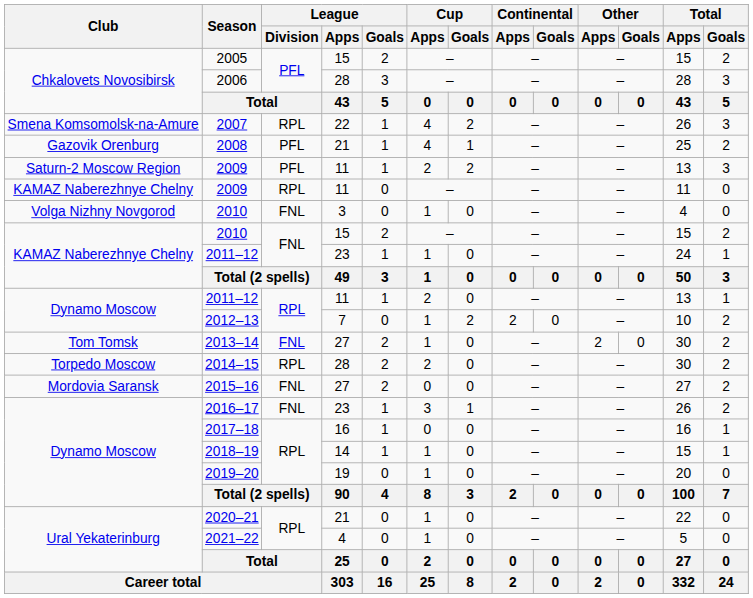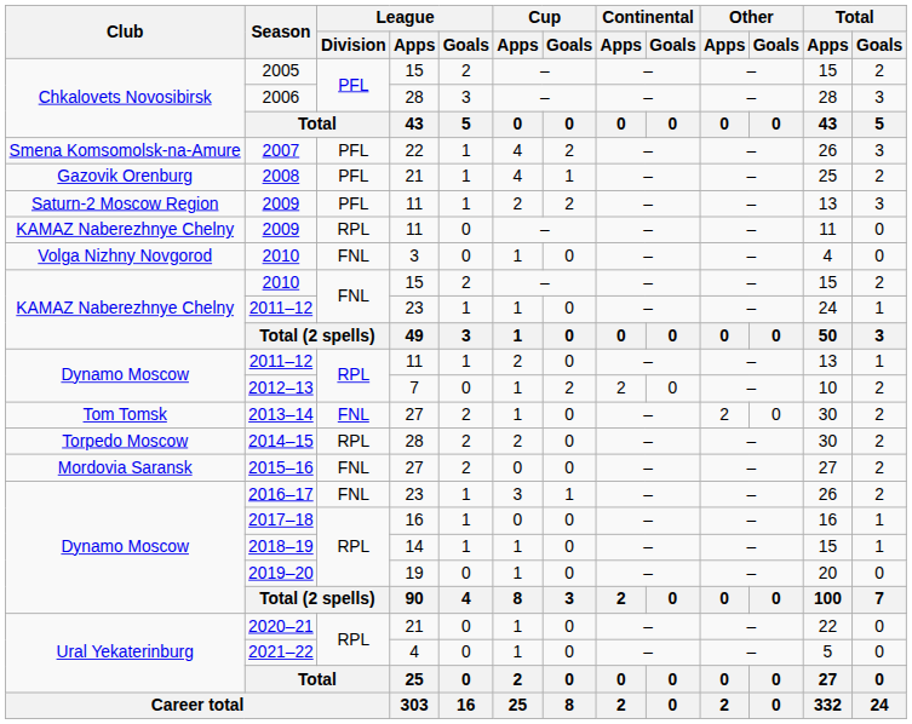 <table class="wikitable" style="text-align: center;">
 <tr>
 <th rowspan=2>Club</th>
 <th rowspan=2>Season</th>
 <th colspan=3>League</th>
 <th colspan=2>Cup</th>
 <th colspan=2>Continental</th>
 <th colspan=2>Other</th>
 <th colspan=2>Total</th>
 </tr>
 <tr>
 <th>Division</th>
 <th>Apps</th>
 <th>Goals</th>
 <th>Apps</th>
 <th>Goals</th>
 <th>Apps</th>
 <th>Goals</th>
 <th>Apps</th>
 <th>Goals</th>
 <th>Apps</th>
 <th>Goals</th>
 </tr>
 <tr>
 <td rowspan="3"><a href='#'>Chkalovets Novosibirsk</a></td>
 <td>2005</td>
 <td rowspan="2"><a href='#'>PFL</a></td>
 <td>15</td>
 <td>2</td>
 <td colspan=2>–</td>
 <td colspan=2>–</td>
 <td colspan=2>–</td>
 <td>15</td>
 <td>2</td>
 </tr>
 <tr>
 <td>2006</td>
 <td>28</td>
 <td>3</td>
 <td colspan=2>–</td>
 <td colspan=2>–</td>
 <td colspan=2>–</td>
 <td>28</td>
 <td>3</td>
 </tr>
 <tr>
 <th colspan=2>Total</th>
 <th>43</th>
 <th>5</th>
 <th>0</th>
 <th>0</th>
 <th>0</th>
 <th>0</th>
 <th>0</th>
 <th>0</th>
 <th>43</th>
 <th>5</th>
 </tr>
 <tr>
 <td><a href='#'>Smena Komsomolsk-na-Amure</a></td>
 <td><a href='#'>2007</a></td>
-<td>RPL</td>
+<td>PFL</td>
 <td>22</td>
 <td>1</td>
 <td>4</td>
 <td>2</td>
 <td colspan=2>–</td>
 <td colspan=2>–</td>
 <td>26</td>
 <td>3</td>
 </tr>
 <tr>
 <td><a href='#'>Gazovik Orenburg</a></td>
 <td><a href='#'>2008</a></td>
 <td>PFL</td>
 <td>21</td>
 <td>1</td>
 <td>4</td>
 <td>1</td>
 <td colspan=2>–</td>
 <td colspan=2>–</td>
 <td>25</td>
 <td>2</td>
 </tr>
 <tr>
 <td><a href='#'>Saturn-2 Moscow Region</a></td>
 <td><a href='#'>2009</a></td>
 <td>PFL</td>
 <td>11</td>
 <td>1</td>
 <td>2</td>
 <td>2</td>
 <td colspan=2>–</td>
 <td colspan=2>–</td>
 <td>13</td>
 <td>3</td>
 </tr>
 <tr>
 <td><a href='#'>KAMAZ Naberezhnye Chelny</a></td>
 <td><a href='#'>2009</a></td>
 <td>RPL</td>
 <td>11</td>
 <td>0</td>
 <td colspan=2>–</td>
 <td colspan=2>–</td>
 <td colspan=2>–</td>
 <td>11</td>
 <td>0</td>
 </tr>
 <tr>
 <td><a href='#'>Volga Nizhny Novgorod</a></td>
 <td><a href='#'>2010</a></td>
 <td>FNL</td>
 <td>3</td>
 <td>0</td>
 <td>1</td>
 <td>0</td>
 <td colspan=2>–</td>
 <td colspan=2>–</td>
 <td>4</td>
 <td>0</td>
 </tr>
 <tr>
 <td rowspan="3"><a href='#'>KAMAZ Naberezhnye Chelny</a></td>
 <td><a href='#'>2010</a></td>
 <td rowspan="2">FNL</td>
 <td>15</td>
 <td>2</td>
 <td colspan=2>–</td>
 <td colspan=2>–</td>
 <td colspan=2>–</td>
 <td>15</td>
 <td>2</td>
 </tr>
 <tr>
 <td><a href='#'>2011–12</a></td>
 <td>23</td>
 <td>1</td>
 <td>1</td>
 <td>0</td>
 <td colspan=2>–</td>
 <td colspan=2>–</td>
 <td>24</td>
 <td>1</td>
 </tr>
 <tr>
 <th colspan=2>Total (2 spells)</th>
 <th>49</th>
 <th>3</th>
 <th>1</th>
 <th>0</th>
 <th>0</th>
 <th>0</th>
 <th>0</th>
 <th>0</th>
 <th>50</th>
 <th>3</th>
 </tr>
 <tr>
 <td rowspan="2"><a href='#'>Dynamo Moscow</a></td>
 <td><a href='#'>2011–12</a></td>
 <td rowspan="2"><a href='#'>RPL</a></td>
 <td>11</td>
 <td>1</td>
 <td>2</td>
 <td>0</td>
 <td colspan=2>–</td>
 <td colspan=2>–</td>
 <td>13</td>
 <td>1</td>
 </tr>
 <tr>
 <td><a href='#'>2012–13</a></td>
 <td>7</td>
 <td>0</td>
 <td>1</td>
 <td>2</td>
 <td>2</td>
 <td>0</td>
 <td colspan=2>–</td>
 <td>10</td>
 <td>2</td>
 </tr>
 <tr>
 <td><a href='#'>Tom Tomsk</a></td>
 <td><a href='#'>2013–14</a></td>
 <td><a href='#'>FNL</a></td>
 <td>27</td>
 <td>2</td>
 <td>1</td>
 <td>0</td>
 <td colspan=2>–</td>
 <td>2</td>
 <td>0</td>
 <td>30</td>
 <td>2</td>
 </tr>
 <tr>
 <td><a href='#'>Torpedo Moscow</a></td>
 <td><a href='#'>2014–15</a></td>
 <td>RPL</td>
 <td>28</td>
 <td>2</td>
 <td>2</td>
 <td>0</td>
 <td colspan=2>–</td>
 <td colspan=2>–</td>
 <td>30</td>
 <td>2</td>
 </tr>
 <tr>
 <td><a href='#'>Mordovia Saransk</a></td>
 <td><a href='#'>2015–16</a></td>
 <td>FNL</td>
 <td>27</td>
 <td>2</td>
 <td>0</td>
 <td>0</td>
 <td colspan=2>–</td>
 <td colspan=2>–</td>
 <td>27</td>
 <td>2</td>
 </tr>
 <tr>
 <td rowspan="5"><a href='#'>Dynamo Moscow</a></td>
 <td><a href='#'>2016–17</a></td>
 <td>FNL</td>
 <td>23</td>
 <td>1</td>
 <td>3</td>
 <td>1</td>
 <td colspan=2>–</td>
 <td colspan=2>–</td>
 <td>26</td>
 <td>2</td>
 </tr>
 <tr>
 <td><a href='#'>2017–18</a></td>
 <td rowspan="3">RPL</td>
 <td>16</td>
 <td>1</td>
 <td>0</td>
 <td>0</td>
 <td colspan=2>–</td>
 <td colspan=2>–</td>
 <td>16</td>
 <td>1</td>
 </tr>
 <tr>
 <td><a href='#'>2018–19</a></td>
 <td>14</td>
 <td>1</td>
 <td>1</td>
 <td>0</td>
 <td colspan=2>–</td>
 <td colspan=2>–</td>
 <td>15</td>
 <td>1</td>
 </tr>
 <tr>
 <td><a href='#'>2019–20</a></td>
 <td>19</td>
 <td>0</td>
 <td>1</td>
 <td>0</td>
 <td colspan=2>–</td>
 <td colspan=2>–</td>
 <td>20</td>
 <td>0</td>
 </tr>
 <tr>
 <th colspan=2>Total (2 spells)</th>
 <th>90</th>
 <th>4</th>
 <th>8</th>
 <th>3</th>
 <th>2</th>
 <th>0</th>
 <th>0</th>
 <th>0</th>
 <th>100</th>
 <th>7</th>
 </tr>
 <tr>
 <td rowspan="3"><a href='#'>Ural Yekaterinburg</a></td>
 <td><a href='#'>2020–21</a></td>
 <td rowspan="2">RPL</td>
 <td>21</td>
 <td>0</td>
 <td>1</td>
 <td>0</td>
 <td colspan=2>–</td>
 <td colspan=2>–</td>
 <td>22</td>
 <td>0</td>
 </tr>
 <tr>
 <td><a href='#'>2021–22</a></td>
 <td>4</td>
 <td>0</td>
 <td>1</td>
 <td>0</td>
 <td colspan=2>–</td>
 <td colspan=2>–</td>
 <td>5</td>
 <td>0</td>
 </tr>
 <tr>
 <th colspan=2>Total</th>
 <th>25</th>
 <th>0</th>
 <th>2</th>
 <th>0</th>
 <th>0</th>
 <th>0</th>
 <th>0</th>
 <th>0</th>
 <th>27</th>
 <th>0</th>
 </tr>
 <tr>
 <th colspan=3>Career total</th>
 <th>303</th>
 <th>16</th>
 <th>25</th>
 <th>8</th>
 <th>2</th>
 <th>0</th>
 <th>2</th>
 <th>0</th>
 <th>332</th>
 <th>24</th>
 </tr>
 </table>
